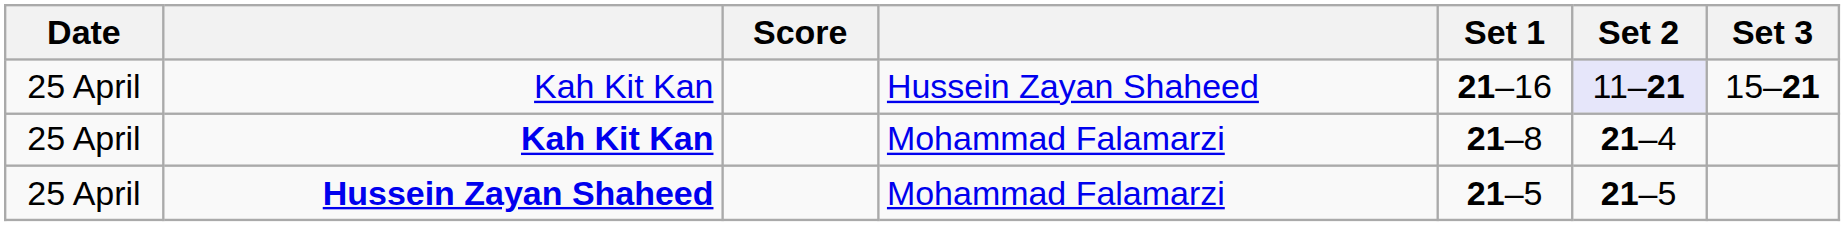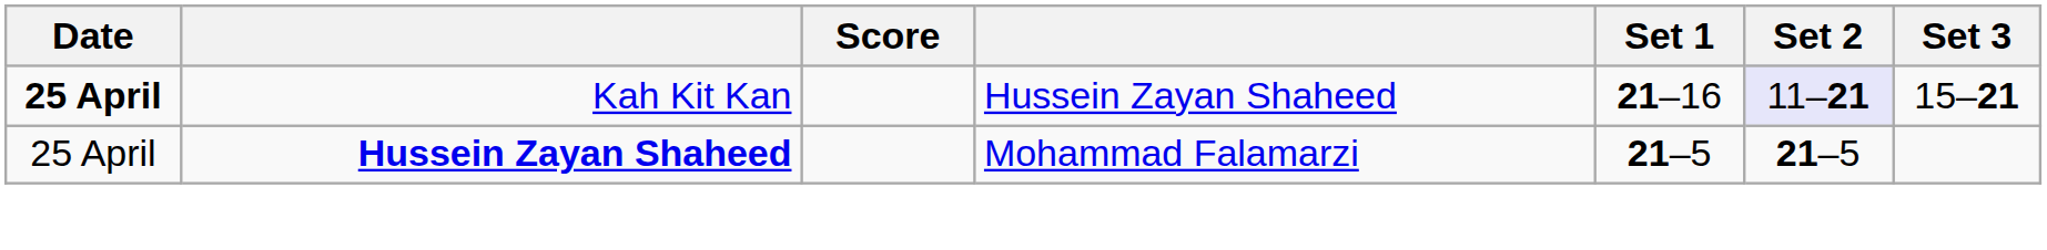 <table class="wikitable" style="text-align: center; font-size:90%">
 <tr>
 <th width="60">Date</th>
 <th align="right" width="230"></th>
 <th width="60">Score</th>
 <th align="left" width="230"></th>
 <th width="50">Set 1</th>
 <th width="50">Set 2</th>
 <th width="50">Set 3</th>
 </tr>
 <tr>
-<td>25 April<br></td>
+<td><strong>25 April<br></strong></td>
 <td align="right"><a href='#'>Kah Kit Kan</a> </td>
 <td align="center"></td>
 <td align="left"> <a href='#'>Hussein Zayan Shaheed</a></td>
 <td><strong>21</strong>–16</td>
 <td style="background: lavender;">11–<strong>21</strong></td>
 <td>15–<strong>21</strong></td>
-</tr>
-<tr>
-<td>25 April<br></td>
-<td align="right"><strong><a href='#'>Kah Kit Kan</a> </strong></td>
-<td align="center"></td>
-<td align="left"> <a href='#'>Mohammad Falamarzi</a></td>
-<td><strong>21</strong>–8</td>
-<td><strong>21</strong>–4</td>
-<td></td>
 </tr>
 <tr>
 <td>25 April<br></td>
 <td align="right"><strong><a href='#'>Hussein Zayan Shaheed</a> </strong></td>
 <td align="center"></td>
 <td align="left"> <a href='#'>Mohammad Falamarzi</a></td>
 <td><strong>21</strong>–5</td>
 <td><strong>21</strong>–5</td>
 <td></td>
 </tr>
 </table>
